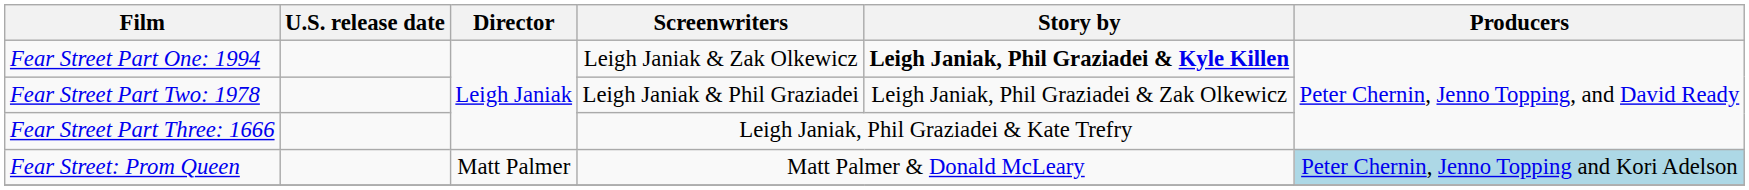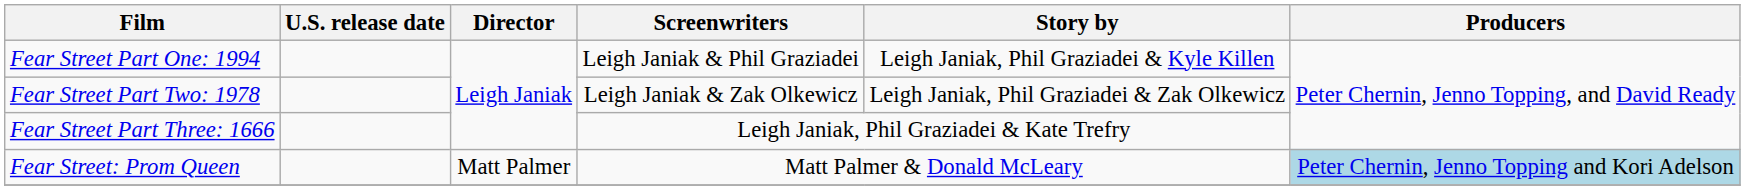 <table class="wikitable plainrowheaders" style="text-align:center">
 <tr>
 <th>Film</th>
 <th>U.S. release date</th>
 <th>Director</th>
 <th>Screenwriters</th>
 <th>Story by</th>
 <th>Producers</th>
 </tr>
 <tr>
 <td style="text-align:left"><em><a href='#'>Fear Street Part One: 1994</a></em></td>
 <td style="text-align:left"></td>
 <td rowspan="3"><a href='#'>Leigh Janiak</a></td>
-<td>Leigh Janiak & Zak Olkewicz</td>
-<td><strong>Leigh Janiak, Phil Graziadei & <a href='#'>Kyle Killen</a></strong></td>
+<td>Leigh Janiak & Phil Graziadei</td>
+<td>Leigh Janiak, Phil Graziadei & <a href='#'>Kyle Killen</a></td>
 <td rowspan="3"><a href='#'>Peter Chernin</a>, <a href='#'>Jenno Topping</a>, and <a href='#'>David Ready</a></td>
 </tr>
 <tr>
 <td style="text-align:left"><em><a href='#'>Fear Street Part Two: 1978</a></em></td>
 <td style="text-align:left"></td>
-<td>Leigh Janiak & Phil Graziadei</td>
+<td>Leigh Janiak & Zak Olkewicz</td>
 <td>Leigh Janiak, Phil Graziadei & Zak Olkewicz</td>
 </tr>
 <tr>
 <td style="text-align:left"><em><a href='#'>Fear Street Part Three: 1666</a></em></td>
 <td style="text-align:left"></td>
 <td colspan="2">Leigh Janiak, Phil Graziadei & Kate Trefry</td>
 </tr>
 <tr>
 <td style="text-align:left"><em><a href='#'>Fear Street: Prom Queen</a></em></td>
 <td style="text-align:left"><br></td>
 <td>Matt Palmer</td>
 <td colspan="2">Matt Palmer & <a href='#'>Donald McLeary</a></td>
 <td style="background: lightblue;"><a href='#'>Peter Chernin</a>, <a href='#'>Jenno Topping</a> and Kori Adelson</td>
 </tr>
 <tr>
 </tr>
 </table>
